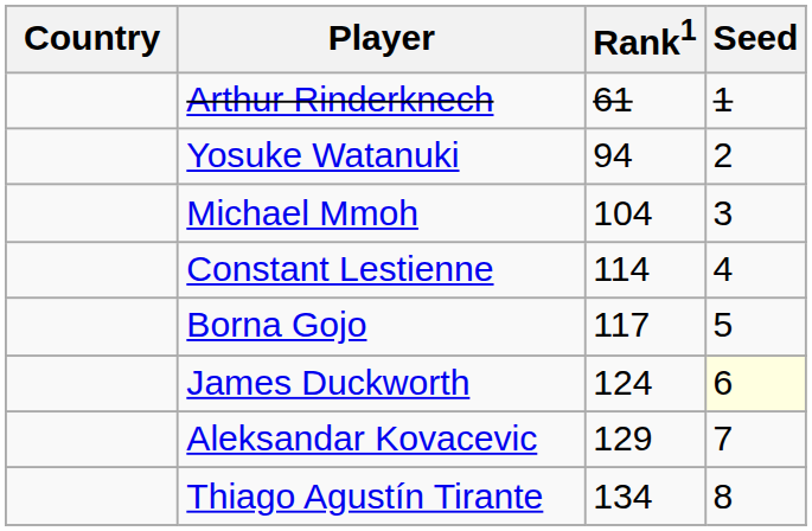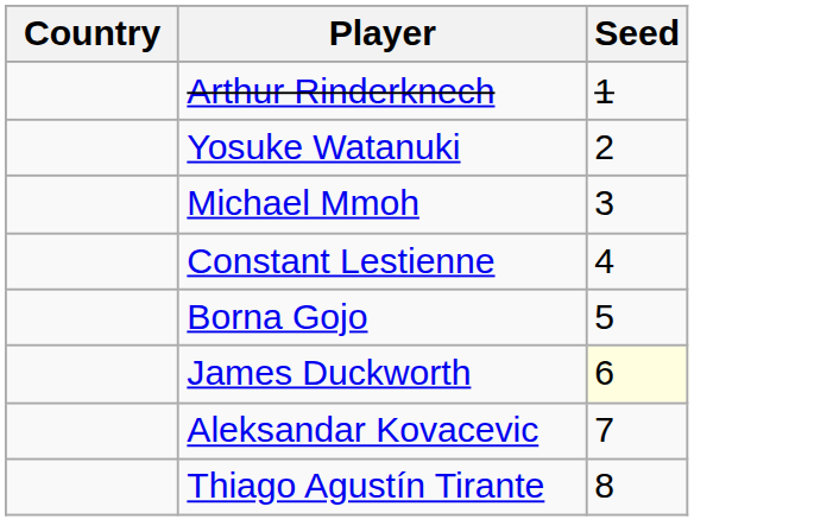 <table class="sortable wikitable">
 <tr>
 <th width="70">Country</th>
 <th width="175">Player</th>
-<th>Rank<sup>1</sup></th>
 <th>Seed</th>
 </tr>
 <tr>
 <td><s></s></td>
 <td><s><a href='#'>Arthur Rinderknech</a></s></td>
-<td><s>61</s></td>
 <td><s>1</s></td>
 </tr>
 <tr>
 <td></td>
 <td><a href='#'>Yosuke Watanuki</a></td>
-<td>94</td>
 <td>2</td>
 </tr>
 <tr>
 <td></td>
 <td><a href='#'>Michael Mmoh</a></td>
-<td>104</td>
 <td>3</td>
 </tr>
 <tr>
 <td></td>
 <td><a href='#'>Constant Lestienne</a></td>
-<td>114</td>
 <td>4</td>
 </tr>
 <tr>
 <td></td>
 <td><a href='#'>Borna Gojo</a></td>
-<td>117</td>
 <td>5</td>
 </tr>
 <tr>
 <td></td>
 <td><a href='#'>James Duckworth</a></td>
-<td>124</td>
 <td style="background: lightyellow;">6</td>
 </tr>
 <tr>
 <td></td>
 <td><a href='#'>Aleksandar Kovacevic</a></td>
-<td>129</td>
 <td>7</td>
 </tr>
 <tr>
 <td></td>
 <td><a href='#'>Thiago Agustín Tirante</a></td>
-<td>134</td>
 <td>8</td>
 </tr>
 </table>
